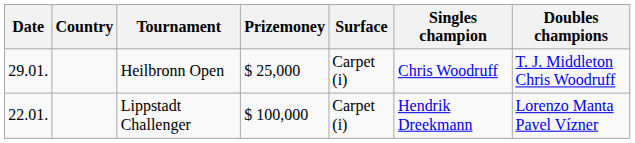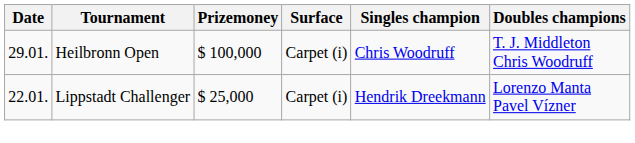 <table class="sortable wikitable" style=font-size:97%>
 <tr>
 <th>Date</th>
-<th>Country</th>
 <th>Tournament</th>
 <th>Prizemoney</th>
 <th>Surface</th>
 <th>Singles champion</th>
 <th>Doubles champions</th>
 </tr>
 <tr>
 <td>29.01.</td>
-<td></td>
 <td>Heilbronn Open</td>
-<td>$ 25,000</td>
+<td>$ 100,000</td>
 <td>Carpet (i)</td>
 <td> <a href='#'>Chris Woodruff</a></td>
 <td> <a href='#'>T. J. Middleton</a><br> <a href='#'>Chris Woodruff</a></td>
 </tr>
 <tr>
 <td>22.01.</td>
-<td></td>
 <td>Lippstadt Challenger</td>
-<td>$ 100,000</td>
+<td>$ 25,000</td>
 <td>Carpet (i)</td>
 <td> <a href='#'>Hendrik Dreekmann</a></td>
 <td> <a href='#'>Lorenzo Manta</a><br> <a href='#'>Pavel Vízner</a></td>
 </tr>
 </table>
